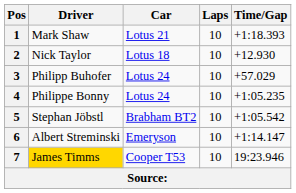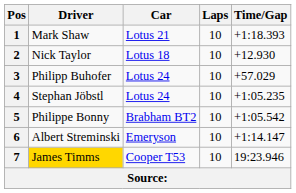 <table class="wikitable" style="font-size: 90%;">
 <tr>
 <th>Pos</th>
 <th>Driver</th>
 <th>Car</th>
 <th>Laps</th>
 <th>Time/Gap</th>
 </tr>
 <tr>
 <th>1</th>
 <td> Mark Shaw</td>
 <td><a href='#'>Lotus 21</a></td>
 <td align=center>10</td>
 <td>+1:18.393</td>
 </tr>
 <tr>
 <th>2</th>
 <td> Nick Taylor</td>
 <td><a href='#'>Lotus 18</a></td>
 <td align=center>10</td>
 <td>+12.930</td>
 </tr>
 <tr>
 <th>3</th>
 <td> Philipp Buhofer</td>
 <td><a href='#'>Lotus 24</a></td>
 <td align=center>10</td>
 <td>+57.029</td>
 </tr>
 <tr>
 <th>4</th>
-<td> Philippe Bonny</td>
+<td> Stephan Jöbstl</td>
 <td><a href='#'>Lotus 24</a></td>
 <td align=center>10</td>
 <td>+1:05.235</td>
 </tr>
 <tr>
 <th>5</th>
-<td> Stephan Jöbstl</td>
+<td> Philippe Bonny</td>
 <td><a href='#'>Brabham BT2</a></td>
 <td align=center>10</td>
 <td>+1:05.542</td>
 </tr>
 <tr>
 <th>6</th>
 <td> Albert Streminski</td>
 <td><a href='#'>Emeryson</a></td>
 <td align=center>10</td>
 <td>+1:14.147</td>
 </tr>
 <tr>
 <th>7</th>
 <td style="background: gold;"> James Timms</td>
 <td><a href='#'>Cooper T53</a></td>
 <td align=center>10</td>
 <td>19:23.946</td>
 </tr>
 <tr>
 <th colspan=5>Source:</th>
 </tr>
 </table>
